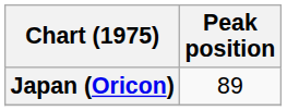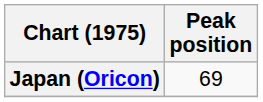 <table class="wikitable sortable plainrowheaders" style="text-align:center;">
 <tr>
 <th>Chart (1975)</th>
 <th>Peak<br>position</th>
 </tr>
 <tr>
 <th scope="row">Japan (<a href='#'>Oricon</a>)</th>
-<td>89</td>
+<td>69</td>
 </tr>
 <tr>
 </tr>
 <tr>
 </tr>
 <tr>
 </tr>
 <tr>
 </tr>
 </table>
